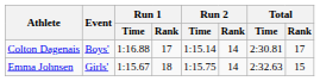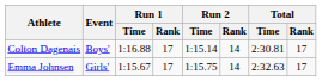 <table class="wikitable" style="font-size:90%">
 <tr>
 <th rowspan="2">Athlete</th>
 <th rowspan="2">Event</th>
 <th colspan="2">Run 1</th>
 <th colspan="2">Run 2</th>
 <th colspan="2">Total</th>
 </tr>
 <tr style="font-size:95%">
 <th>Time</th>
 <th>Rank</th>
 <th>Time</th>
 <th>Rank</th>
 <th>Time</th>
 <th>Rank</th>
 </tr>
 <tr align=center>
 <td align=left><a href='#'>Colton Dagenais</a></td>
 <td align=left><a href='#'>Boys'</a></td>
 <td>1:16.88</td>
 <td>17</td>
 <td>1:15.14</td>
 <td>14</td>
 <td>2:30.81</td>
 <td>17</td>
 </tr>
 <tr align=center>
 <td align=left><a href='#'>Emma Johnsen</a></td>
 <td align=left><a href='#'>Girls'</a></td>
 <td>1:15.67</td>
-<td>18</td>
+<td>17</td>
 <td>1:15.75</td>
 <td>14</td>
 <td>2:32.63</td>
-<td>15</td>
+<td>17</td>
 </tr>
 </table>
